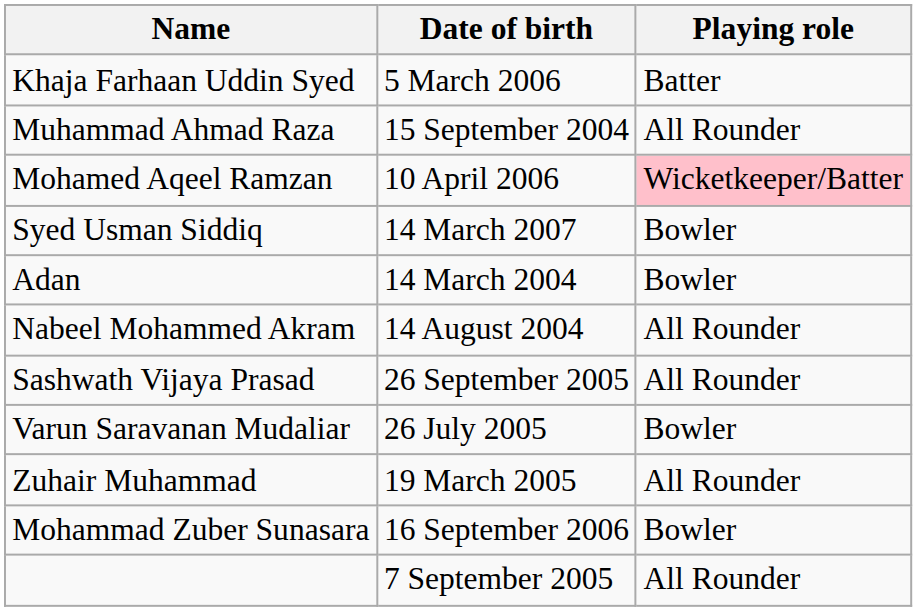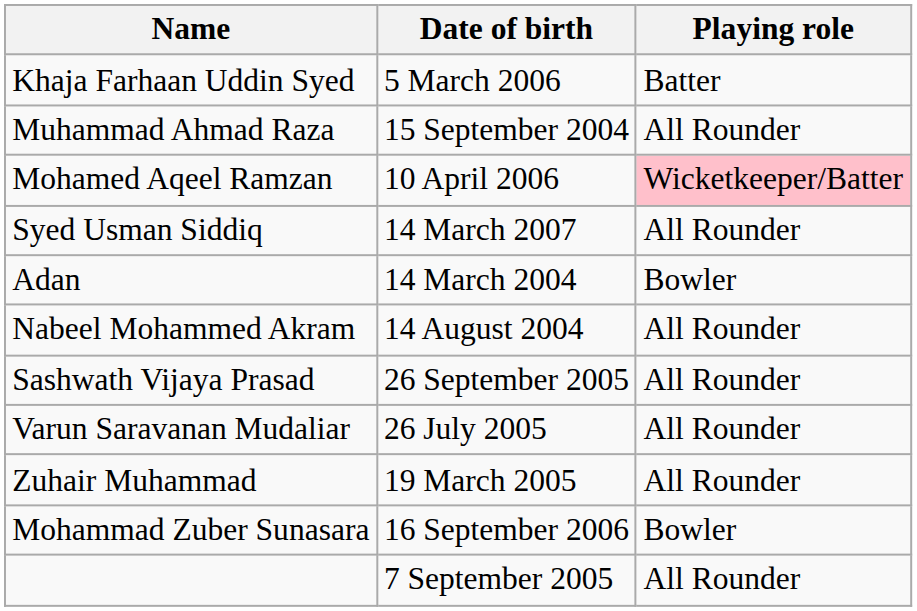 <table class="wikitable">
 <tr>
 <th>Name</th>
 <th>Date of birth</th>
 <th>Playing role</th>
 </tr>
 <tr>
 <td>Khaja Farhaan Uddin Syed</td>
 <td>5 March 2006</td>
 <td>Batter</td>
 </tr>
 <tr>
 <td>Muhammad Ahmad Raza</td>
 <td>15 September 2004</td>
 <td>All Rounder</td>
 </tr>
 <tr>
 <td>Mohamed Aqeel Ramzan</td>
 <td>10 April 2006</td>
 <td style="background: pink;">Wicketkeeper/Batter</td>
 </tr>
 <tr>
 <td>Syed Usman Siddiq</td>
 <td>14 March 2007</td>
-<td>Bowler</td>
+<td>All Rounder</td>
 </tr>
 <tr>
 <td>Adan</td>
 <td>14 March 2004</td>
 <td>Bowler</td>
 </tr>
 <tr>
 <td>Nabeel Mohammed Akram</td>
 <td>14 August 2004</td>
 <td>All Rounder</td>
 </tr>
 <tr>
 <td>Sashwath Vijaya Prasad</td>
 <td>26 September 2005</td>
 <td>All Rounder</td>
 </tr>
 <tr>
 <td>Varun Saravanan Mudaliar</td>
 <td>26 July 2005</td>
-<td>Bowler</td>
+<td>All Rounder</td>
 </tr>
 <tr>
 <td>Zuhair Muhammad</td>
 <td>19 March 2005</td>
 <td>All Rounder</td>
 </tr>
 <tr>
 <td>Mohammad Zuber Sunasara</td>
 <td>16 September 2006</td>
 <td>Bowler</td>
 </tr>
 <tr Ghayour Ahmad>
 <td></td>
 <td>7 September 2005</td>
 <td>All Rounder</td>
 </tr>
 </table>
